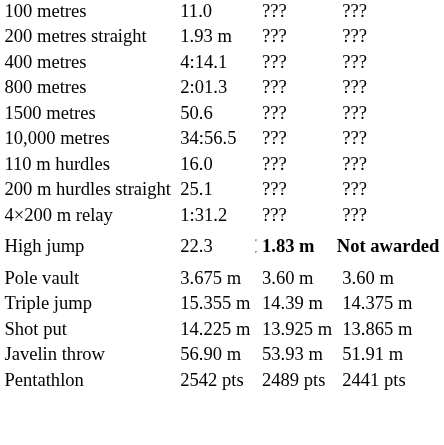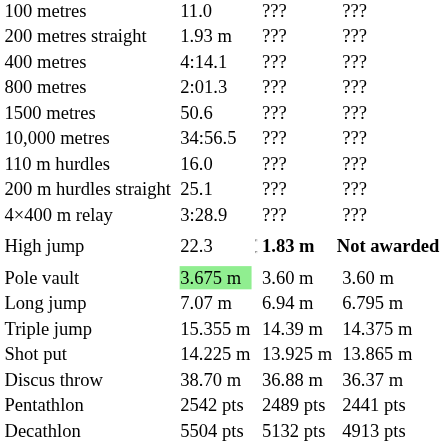 <table>
 <tr>
 <td>100 metres</td>
 <td></td>
 <td>11.0</td>
 <td></td>
 <td>???</td>
 <td></td>
 <td>???</td>
 </tr>
 <tr>
 <td>200 metres straight</td>
 <td></td>
 <td>1.93 m</td>
 <td></td>
 <td>???</td>
 <td></td>
 <td>???</td>
 </tr>
 <tr>
 <td>400 metres</td>
 <td></td>
 <td>4:14.1</td>
 <td></td>
 <td>???</td>
 <td></td>
 <td>???</td>
 </tr>
 <tr>
 <td>800 metres</td>
 <td></td>
 <td>2:01.3</td>
 <td></td>
 <td>???</td>
 <td></td>
 <td>???</td>
 </tr>
 <tr>
 <td>1500 metres</td>
 <td></td>
 <td>50.6</td>
 <td></td>
 <td>???</td>
 <td></td>
 <td>???</td>
 </tr>
 <tr>
 <td>10,000 metres</td>
 <td></td>
 <td>34:56.5</td>
 <td></td>
 <td>???</td>
 <td></td>
 <td>???</td>
 </tr>
 <tr>
 <td>110 m hurdles</td>
 <td></td>
 <td>16.0</td>
 <td></td>
 <td>???</td>
 <td></td>
 <td>???</td>
 </tr>
 <tr>
 <td>200 m hurdles straight</td>
 <td></td>
 <td>25.1</td>
 <td></td>
 <td>???</td>
 <td></td>
 <td>???</td>
 </tr>
 <tr>
-<td>4×200 m relay</td>
+<td>4×400 m relay</td>
 <td></td>
-<td>1:31.2</td>
+<td>3:28.9</td>
 <td></td>
 <td>???</td>
 <td></td>
 <td>???</td>
 </tr>
 <tr>
 <td>High jump</td>
 <td></td>
 <td>22.3</td>
 <td><hr><hr></td>
 <td><strong>1.83 m</strong></td>
 <th colspan=2>Not awarded</th>
 </tr>
 <tr>
 <td>Pole vault</td>
 <td></td>
-<td>3.675 m</td>
+<td style="background: lightgreen;">3.675 m</td>
 <td></td>
 <td>3.60 m</td>
 <td></td>
 <td>3.60 m</td>
+</tr>
+<tr>
+<td>Long jump</td>
+<td></td>
+<td>7.07 m</td>
+<td></td>
+<td>6.94 m</td>
+<td></td>
+<td>6.795 m</td>
 </tr>
 <tr>
 <td>Triple jump</td>
 <td></td>
 <td>15.355 m</td>
 <td></td>
 <td>14.39 m</td>
 <td></td>
 <td>14.375 m</td>
 </tr>
 <tr>
 <td>Shot put</td>
 <td></td>
 <td>14.225 m</td>
 <td></td>
 <td>13.925 m</td>
 <td></td>
 <td>13.865 m</td>
 </tr>
 <tr>
-<td>Javelin throw</td>
+<td>Discus throw</td>
 <td></td>
-<td>56.90 m</td>
+<td>38.70 m</td>
 <td></td>
-<td>53.93 m</td>
+<td>36.88 m</td>
 <td></td>
-<td>51.91 m</td>
+<td>36.37 m</td>
 </tr>
 <tr>
 <td>Pentathlon</td>
 <td></td>
 <td>2542 pts</td>
 <td></td>
 <td>2489 pts</td>
 <td></td>
 <td>2441 pts</td>
 </tr>
+<tr>
+<td>Decathlon</td>
+<td></td>
+<td>5504 pts</td>
+<td></td>
+<td>5132 pts</td>
+<td></td>
+<td>4913 pts</td>
+</tr>
 </table>
